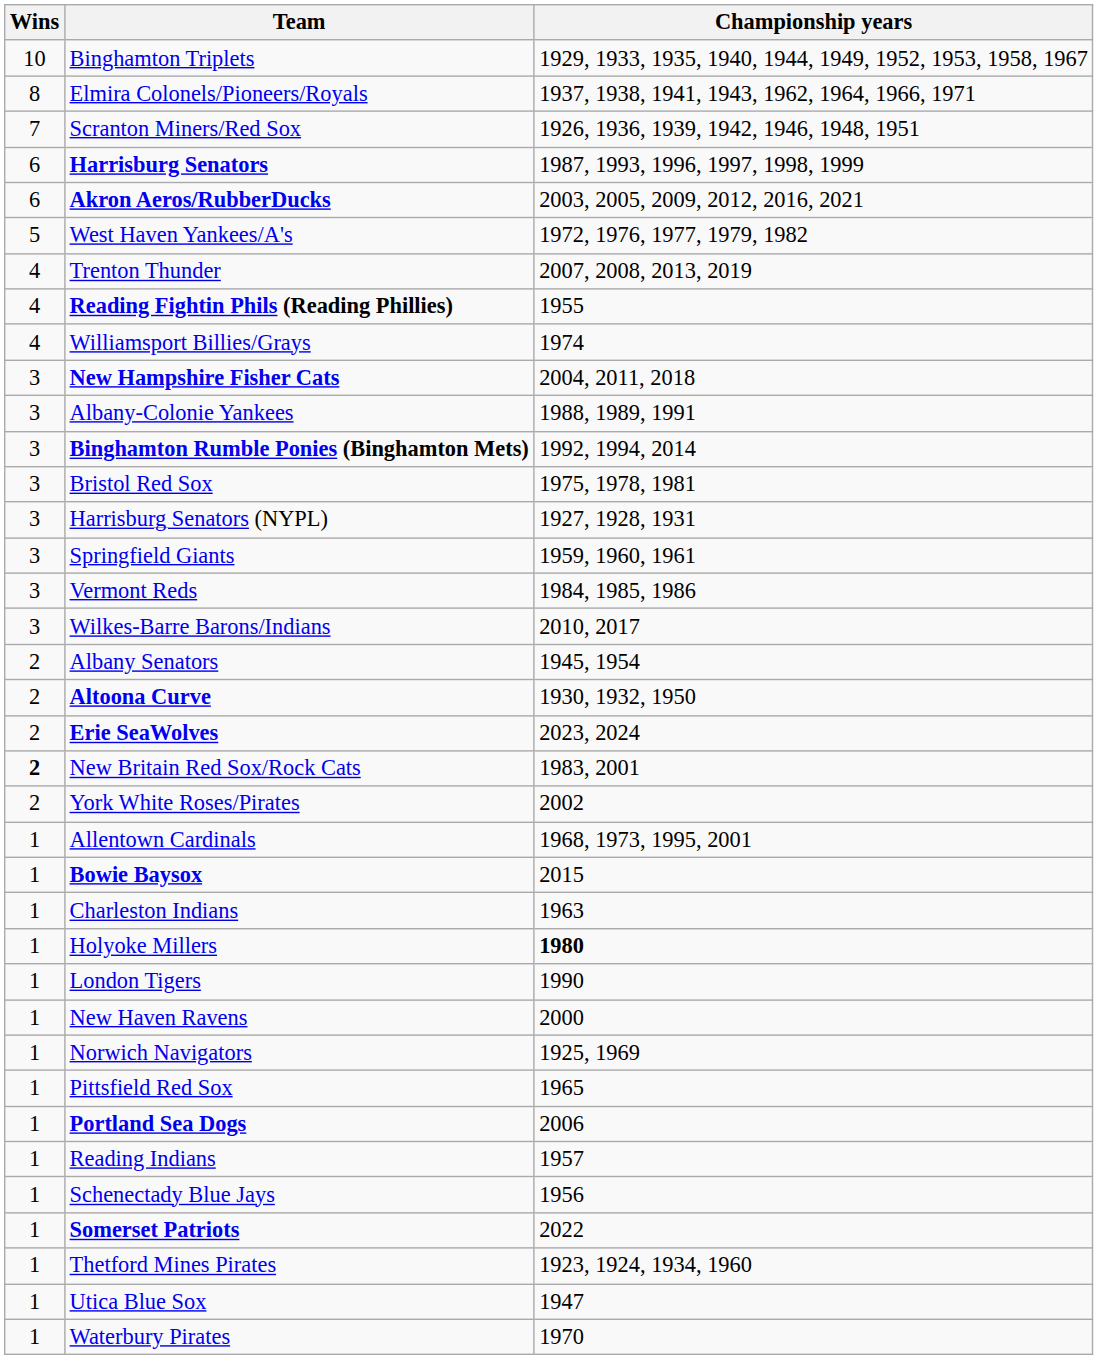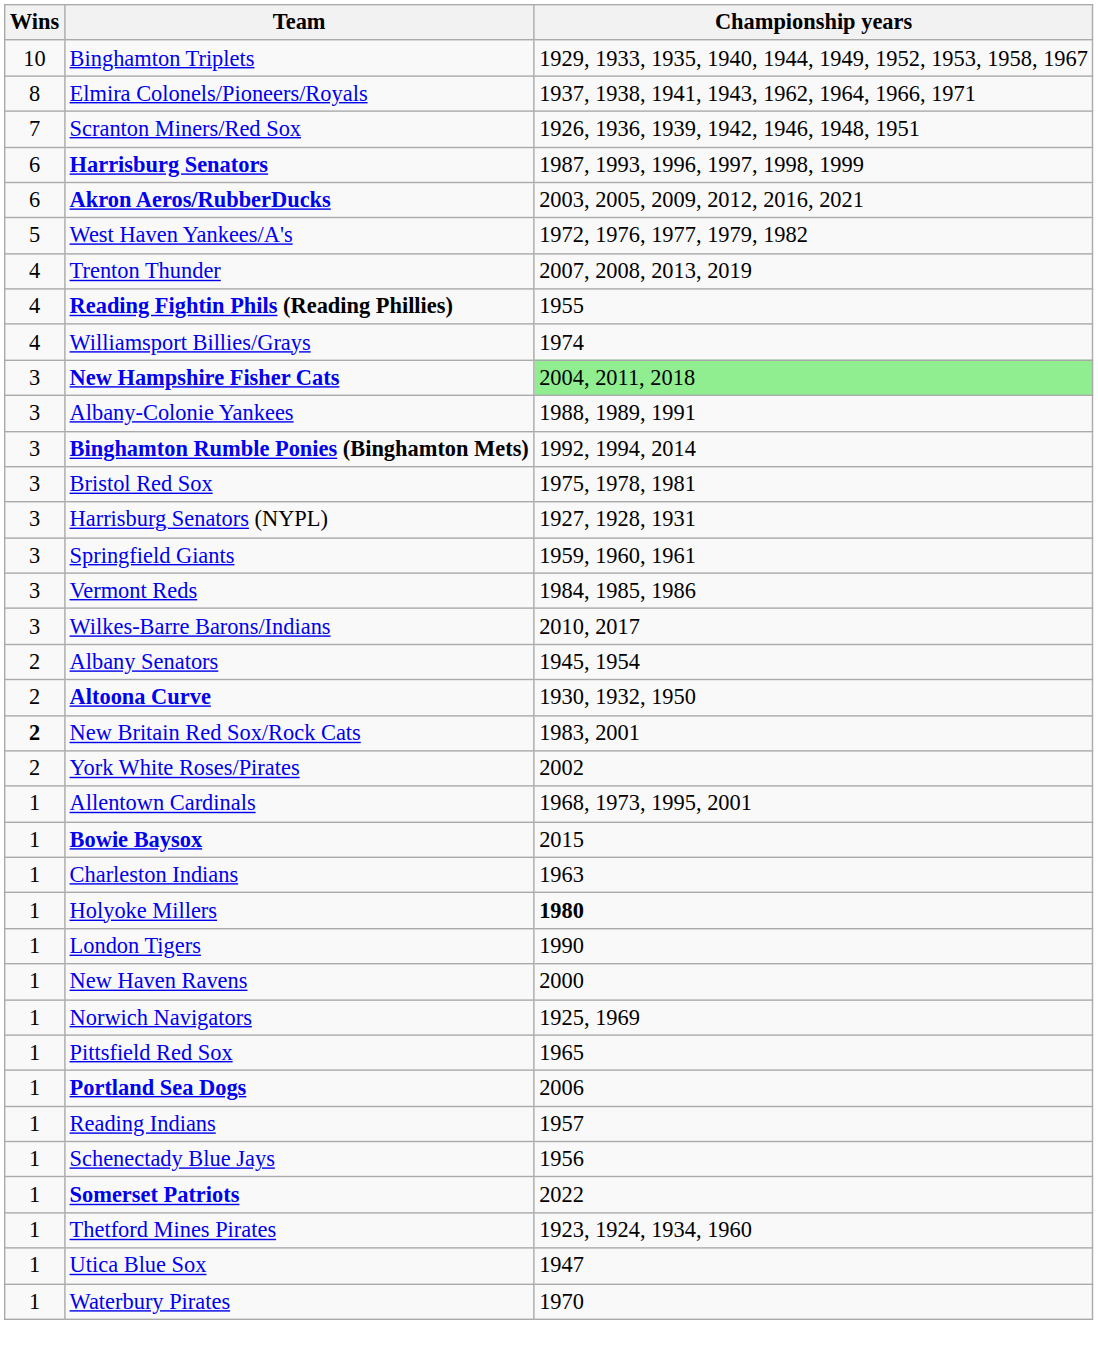 <table class="sortable wikitable" style="text-align:left;">
 <tr>
 <th>Wins</th>
 <th>Team</th>
 <th>Championship years</th>
 </tr>
 <tr>
 <td style="text-align:center;">10</td>
 <td><a href='#'>Binghamton Triplets</a></td>
 <td>1929, 1933, 1935, 1940, 1944, 1949, 1952, 1953, 1958, 1967</td>
 </tr>
 <tr>
 <td style="text-align:center;">8</td>
 <td><a href='#'>Elmira Colonels/Pioneers/Royals</a></td>
 <td>1937, 1938, 1941, 1943, 1962, 1964, 1966, 1971</td>
 </tr>
 <tr>
 <td style="text-align:center;">7</td>
 <td><a href='#'>Scranton Miners/Red Sox</a></td>
 <td>1926, 1936, 1939, 1942, 1946, 1948, 1951</td>
 </tr>
 <tr>
 <td style="text-align:center;">6</td>
 <td><strong><a href='#'>Harrisburg Senators</a></strong></td>
 <td>1987, 1993, 1996, 1997, 1998, 1999</td>
 </tr>
 <tr>
 <td style="text-align:center;">6</td>
 <td><strong><a href='#'>Akron Aeros/RubberDucks</a></strong></td>
 <td>2003, 2005, 2009, 2012, 2016, 2021</td>
 </tr>
 <tr>
 <td style="text-align:center;">5</td>
 <td><a href='#'>West Haven Yankees/A's</a></td>
 <td>1972, 1976, 1977, 1979, 1982</td>
 </tr>
 <tr>
 <td style="text-align:center;">4</td>
 <td><a href='#'>Trenton Thunder</a></td>
 <td>2007, 2008, 2013, 2019</td>
 </tr>
 <tr>
 <td style="text-align:center;">4</td>
 <td><strong><a href='#'>Reading Fightin Phils</a> (Reading Phillies)</strong></td>
 <td>1955</td>
 </tr>
 <tr>
 <td style="text-align:center;">4</td>
 <td><a href='#'>Williamsport Billies/Grays</a></td>
 <td>1974</td>
 </tr>
 <tr>
 <td style="text-align:center;">3</td>
 <td><strong><a href='#'>New Hampshire Fisher Cats</a></strong></td>
-<td>2004, 2011, 2018</td>
+<td style="background: lightgreen;">2004, 2011, 2018</td>
 </tr>
 <tr>
 <td style="text-align:center;">3</td>
 <td><a href='#'>Albany-Colonie Yankees</a></td>
 <td>1988, 1989, 1991</td>
 </tr>
 <tr>
 <td style="text-align:center;">3</td>
 <td><strong><a href='#'>Binghamton Rumble Ponies</a> (Binghamton Mets)</strong></td>
 <td>1992, 1994, 2014</td>
 </tr>
 <tr>
 <td style="text-align:center;">3</td>
 <td><a href='#'>Bristol Red Sox</a></td>
 <td>1975, 1978, 1981</td>
 </tr>
 <tr>
 <td style="text-align:center;">3</td>
 <td><a href='#'>Harrisburg Senators</a> (NYPL)</td>
 <td>1927, 1928, 1931</td>
 </tr>
 <tr>
 <td style="text-align:center;">3</td>
 <td><a href='#'>Springfield Giants</a></td>
 <td>1959, 1960, 1961</td>
 </tr>
 <tr>
 <td style="text-align:center;">3</td>
 <td><a href='#'>Vermont Reds</a></td>
 <td>1984, 1985, 1986</td>
 </tr>
 <tr>
 <td style="text-align:center;">3</td>
 <td><a href='#'>Wilkes-Barre Barons/Indians</a></td>
 <td>2010, 2017</td>
 </tr>
 <tr>
 <td style="text-align:center;">2</td>
 <td><a href='#'>Albany Senators</a></td>
 <td>1945, 1954</td>
 </tr>
 <tr>
 <td style="text-align:center;">2</td>
 <td><strong><a href='#'>Altoona Curve</a></strong></td>
 <td>1930, 1932, 1950</td>
-</tr>
-<tr>
-<td style="text-align:center;">2</td>
-<td><strong><a href='#'>Erie SeaWolves</a></strong></td>
-<td>2023, 2024</td>
 </tr>
 <tr>
 <td style="text-align:center;"><strong>2</strong></td>
 <td><a href='#'>New Britain Red Sox/Rock Cats</a></td>
 <td>1983, 2001</td>
 </tr>
 <tr>
 <td style="text-align:center;">2</td>
 <td><a href='#'>York White Roses/Pirates</a></td>
 <td>2002</td>
 </tr>
 <tr>
 <td style="text-align:center;">1</td>
 <td><a href='#'>Allentown Cardinals</a></td>
 <td>1968, 1973, 1995, 2001</td>
 </tr>
 <tr>
 <td style="text-align:center;">1</td>
 <td><strong><a href='#'>Bowie Baysox</a></strong></td>
 <td>2015</td>
 </tr>
 <tr>
 <td style="text-align:center;">1</td>
 <td><a href='#'>Charleston Indians</a></td>
 <td>1963</td>
 </tr>
 <tr>
 <td style="text-align:center;">1</td>
 <td><a href='#'>Holyoke Millers</a></td>
 <td><strong>1980</strong></td>
 </tr>
 <tr>
 <td style="text-align:center;">1</td>
 <td><a href='#'>London Tigers</a></td>
 <td>1990</td>
 </tr>
 <tr>
 <td style="text-align:center;">1</td>
 <td><a href='#'>New Haven Ravens</a></td>
 <td>2000</td>
 </tr>
 <tr>
 <td style="text-align:center;">1</td>
 <td><a href='#'>Norwich Navigators</a></td>
 <td>1925, 1969</td>
 </tr>
 <tr>
 <td style="text-align:center;">1</td>
 <td><a href='#'>Pittsfield Red Sox</a></td>
 <td>1965</td>
 </tr>
 <tr>
 <td style="text-align:center;">1</td>
 <td><strong><a href='#'>Portland Sea Dogs</a></strong></td>
 <td>2006</td>
 </tr>
 <tr>
 <td style="text-align:center;">1</td>
 <td><a href='#'>Reading Indians</a></td>
 <td>1957</td>
 </tr>
 <tr>
 <td style="text-align:center;">1</td>
 <td><a href='#'>Schenectady Blue Jays</a></td>
 <td>1956</td>
 </tr>
 <tr>
 <td style="text-align:center;">1</td>
 <td><strong><a href='#'>Somerset Patriots</a></strong></td>
 <td>2022</td>
 </tr>
 <tr>
 <td style="text-align:center;">1</td>
 <td><a href='#'>Thetford Mines Pirates</a></td>
 <td>1923, 1924, 1934, 1960</td>
 </tr>
 <tr>
 <td style="text-align:center;">1</td>
 <td><a href='#'>Utica Blue Sox</a></td>
 <td>1947</td>
 </tr>
 <tr>
 <td style="text-align:center;">1</td>
 <td><a href='#'>Waterbury Pirates</a></td>
 <td>1970</td>
 </tr>
 </table>
